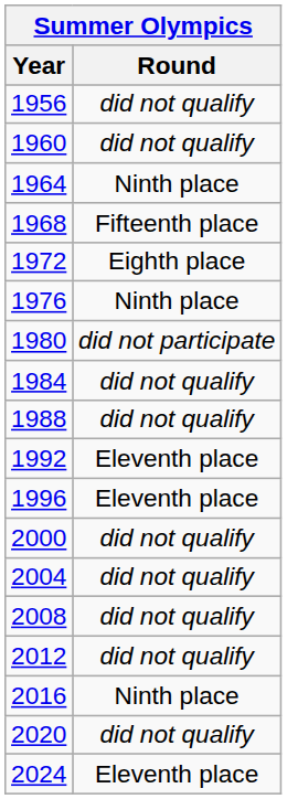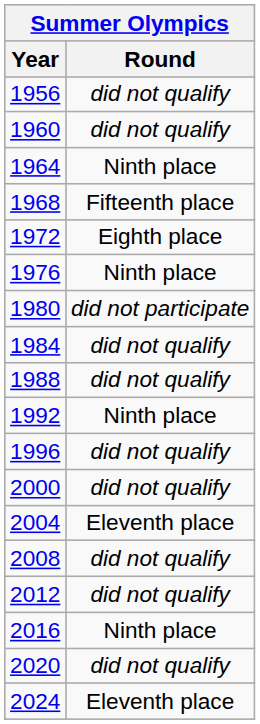 <table class="wikitable" style="text-align: center; font-size: 90%;">
 <tr>
 <th colspan="8"><a href='#'>Summer Olympics</a></th>
 </tr>
 <tr>
 <th>Year</th>
 <th>Round</th>
 </tr>
 <tr>
 <td> <a href='#'>1956</a></td>
 <td><em>did not qualify</em></td>
 </tr>
 <tr>
 <td> <a href='#'>1960</a></td>
 <td><em>did not qualify</em></td>
 </tr>
 <tr>
 <td> <a href='#'>1964</a></td>
 <td>Ninth place</td>
 </tr>
 <tr>
 <td> <a href='#'>1968</a></td>
 <td>Fifteenth place</td>
 </tr>
 <tr>
 <td> <a href='#'>1972</a></td>
 <td>Eighth place</td>
 </tr>
 <tr>
 <td> <a href='#'>1976</a></td>
 <td>Ninth place</td>
 </tr>
 <tr>
 <td> <a href='#'>1980</a></td>
 <td><em>did not participate</em></td>
 </tr>
 <tr>
 <td> <a href='#'>1984</a></td>
 <td><em>did not qualify</em></td>
 </tr>
 <tr>
 <td> <a href='#'>1988</a></td>
 <td><em>did not qualify</em></td>
 </tr>
 <tr>
 <td> <a href='#'>1992</a></td>
-<td>Eleventh place</td>
+<td>Ninth place</td>
 </tr>
 <tr>
 <td> <a href='#'>1996</a></td>
-<td>Eleventh place</td>
+<td><em>did not qualify</em></td>
 </tr>
 <tr>
 <td> <a href='#'>2000</a></td>
 <td><em>did not qualify</em></td>
 </tr>
 <tr>
 <td> <a href='#'>2004</a></td>
-<td><em>did not qualify</em></td>
+<td>Eleventh place</td>
 </tr>
 <tr>
 <td> <a href='#'>2008</a></td>
 <td><em>did not qualify</em></td>
 </tr>
 <tr>
 <td> <a href='#'>2012</a></td>
 <td><em>did not qualify</em></td>
 </tr>
 <tr>
 <td> <a href='#'>2016</a></td>
 <td>Ninth place</td>
 </tr>
 <tr>
 <td> <a href='#'>2020</a></td>
 <td><em>did not qualify</em></td>
 </tr>
 <tr>
 <td> <a href='#'>2024</a></td>
 <td>Eleventh place</td>
 </tr>
 </table>
